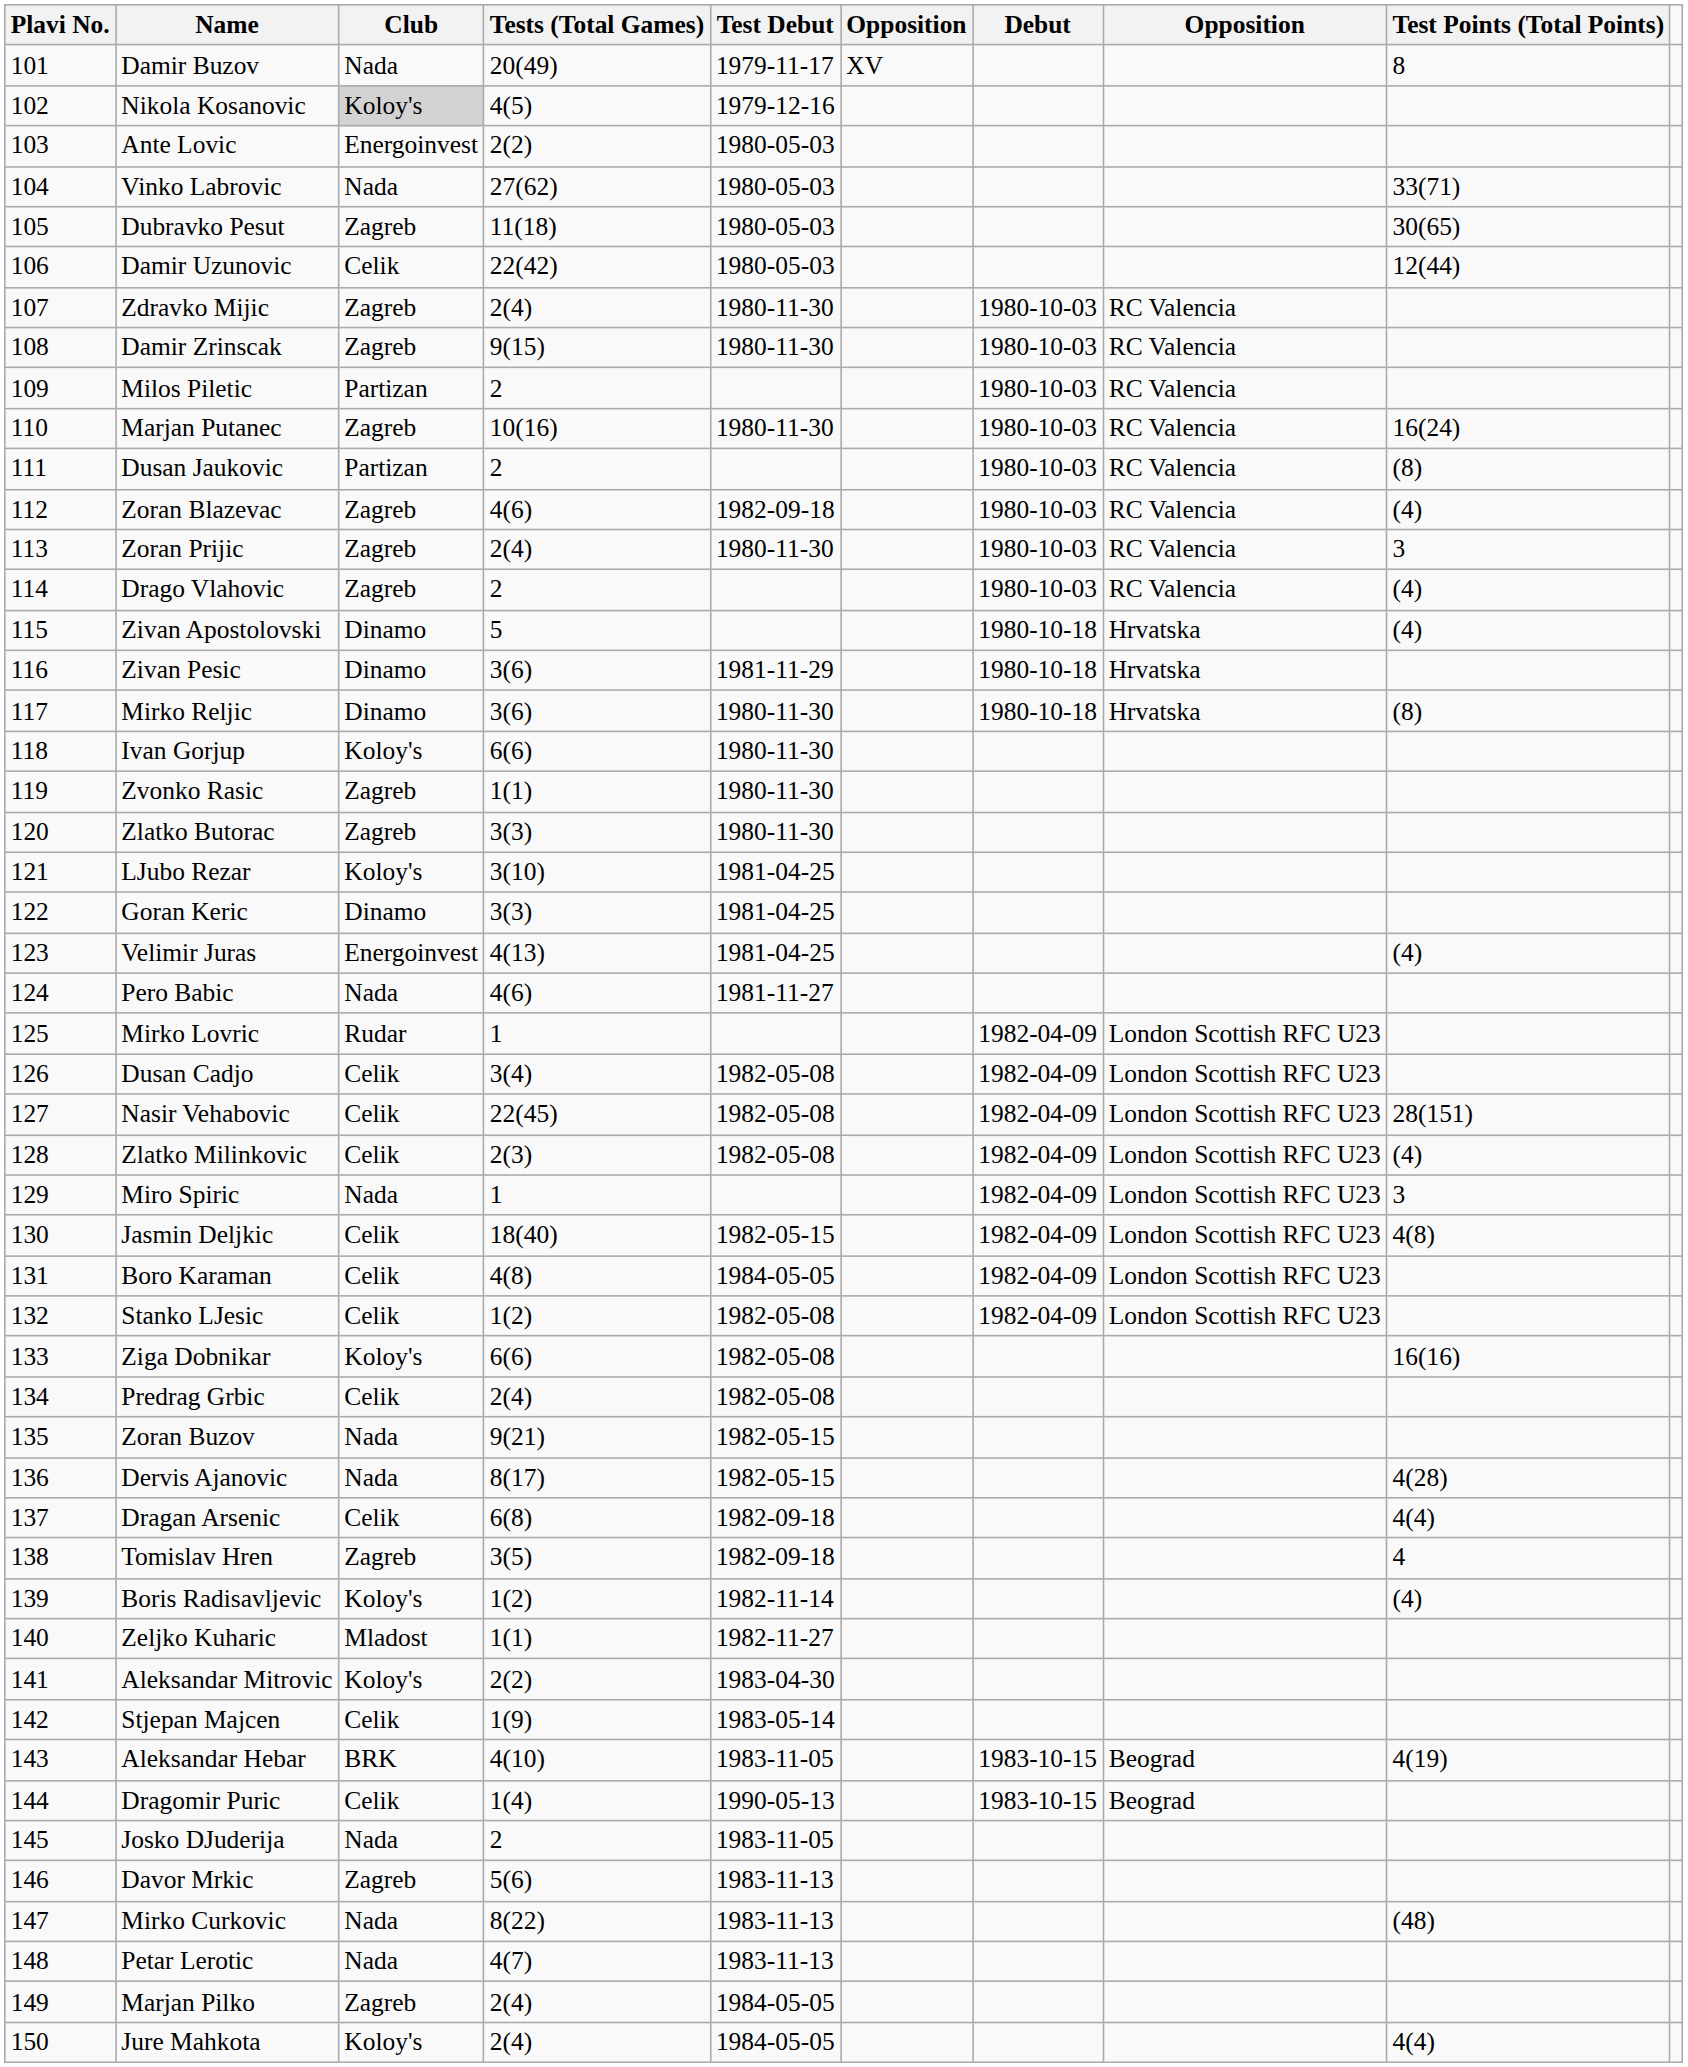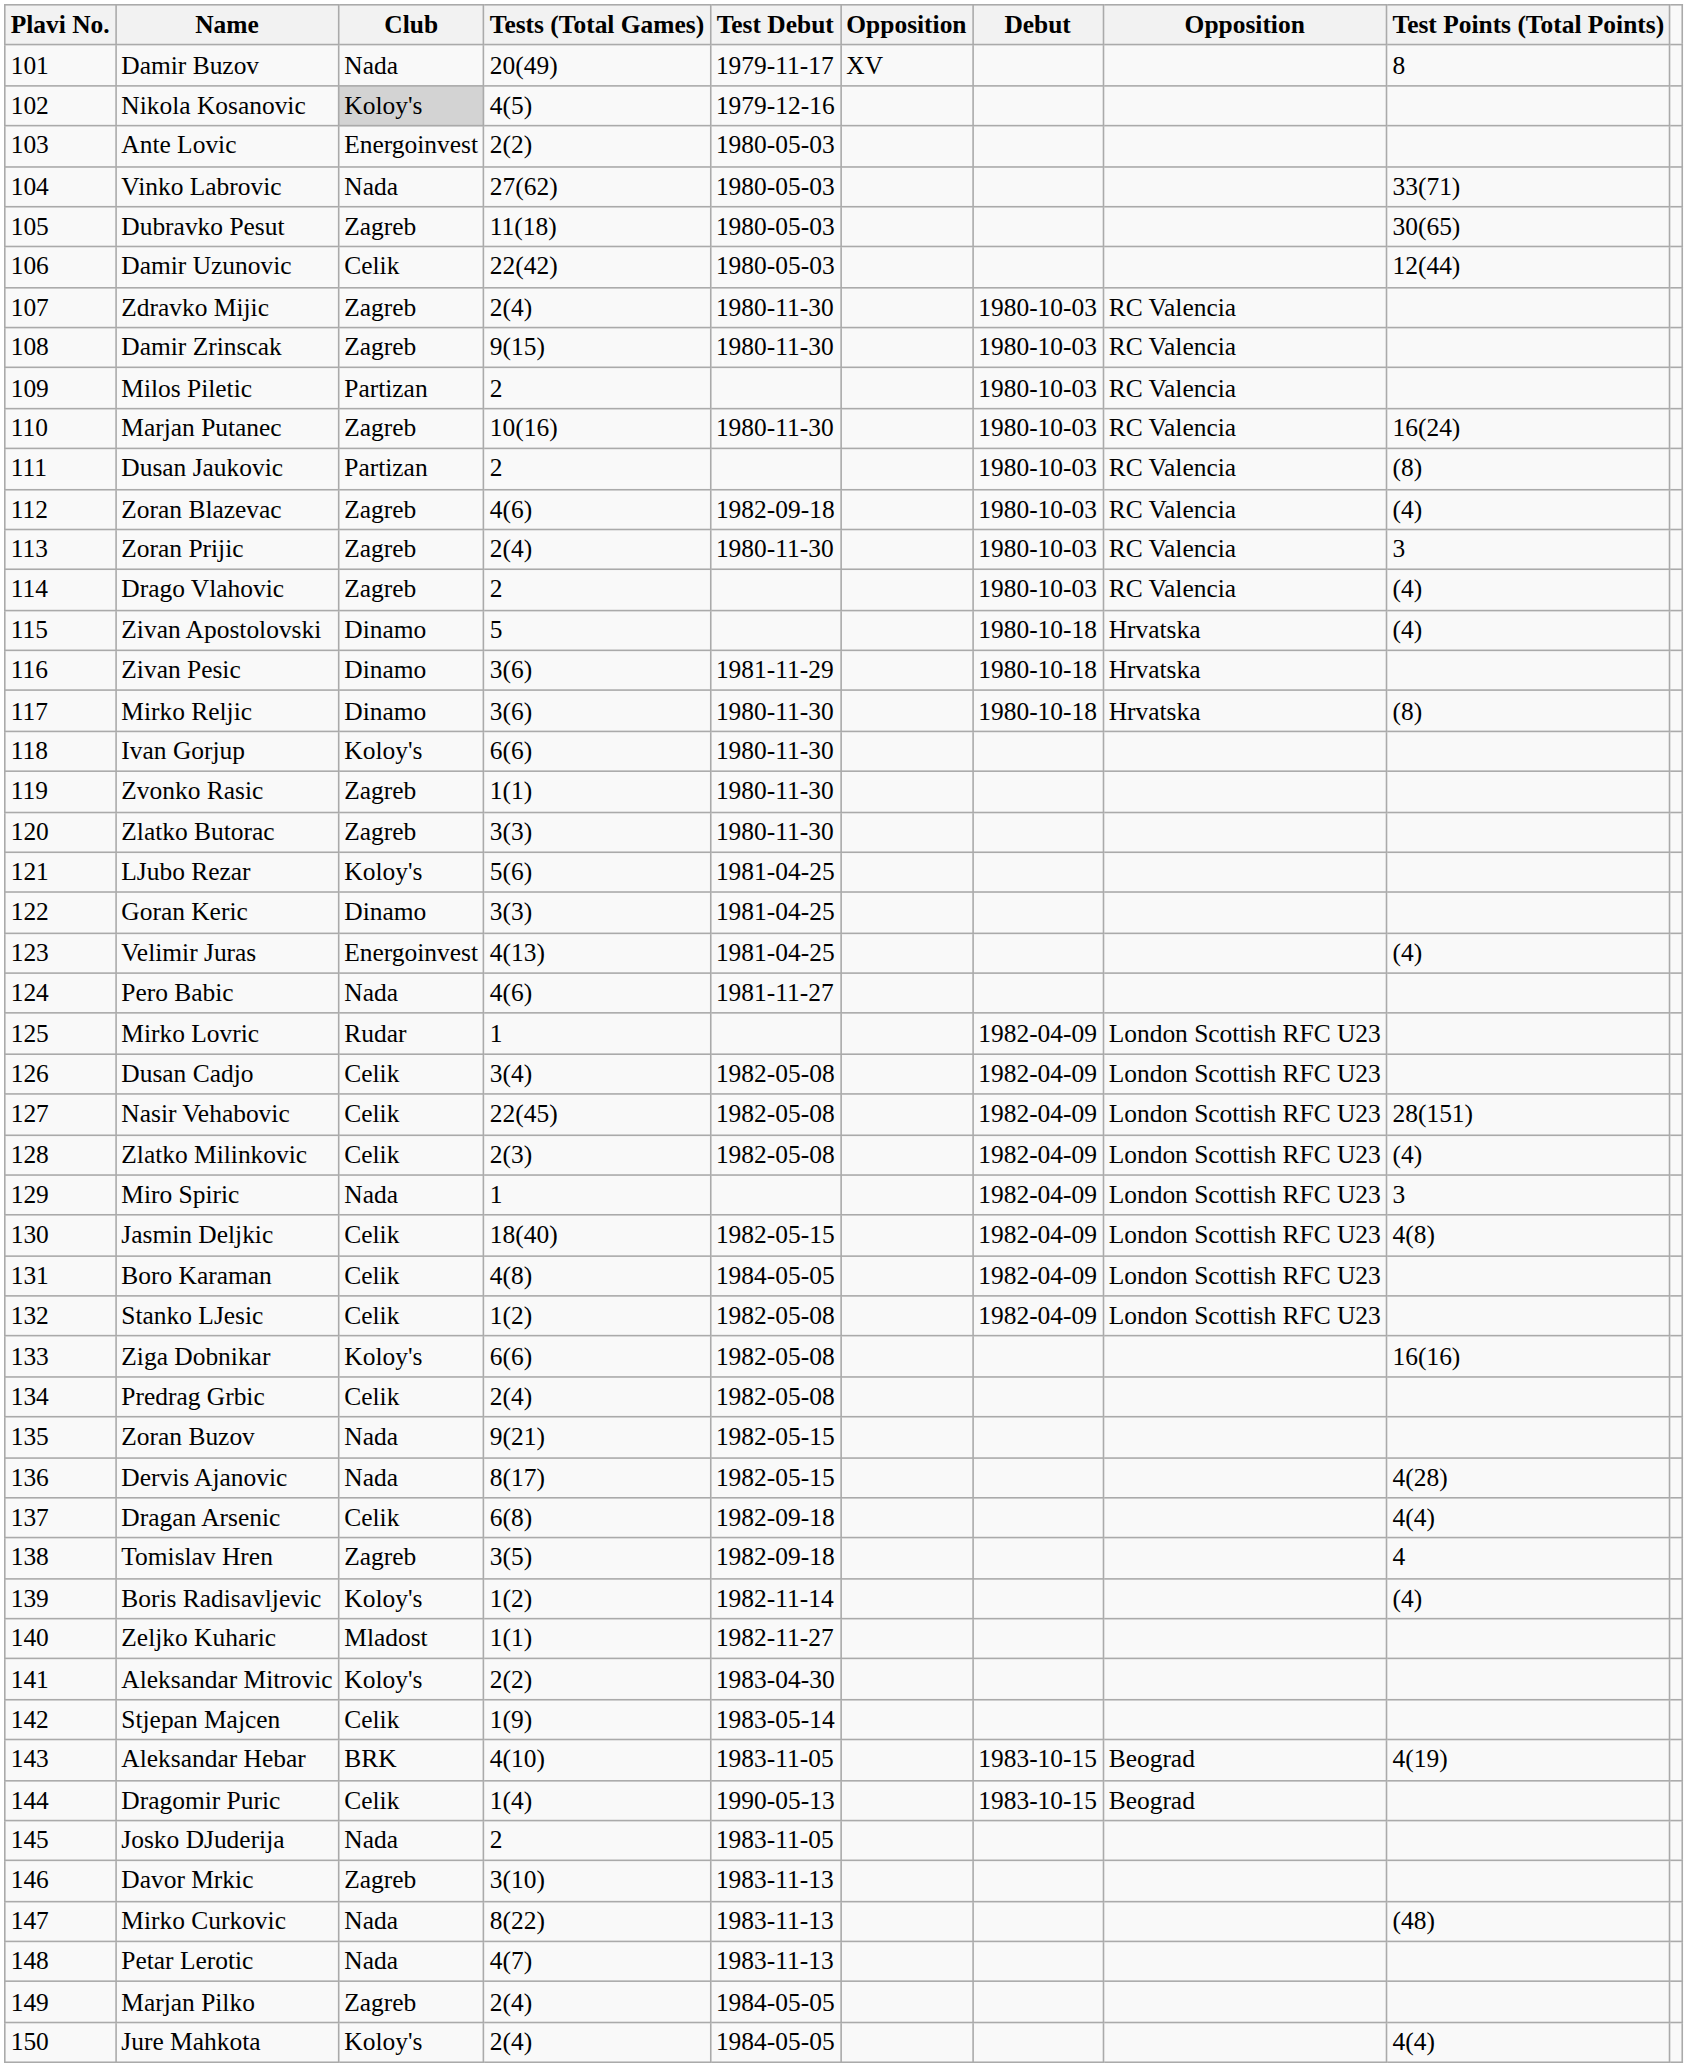 <table class="wikitable">
 <tr align="left">
 <th>Plavi No.</th>
 <th>Name</th>
 <th>Club</th>
 <th>Tests (Total Games)</th>
 <th>Test Debut</th>
 <th>Opposition</th>
 <th>Debut</th>
 <th>Opposition</th>
 <th>Test Points (Total Points)</th>
 </tr>
 <tr>
 <td>101</td>
 <td>Damir Buzov</td>
 <td>Nada</td>
 <td>20(49)</td>
 <td>1979-11-17</td>
 <td>XV</td>
 <td></td>
 <td></td>
 <td>8</td>
 <td></td>
 </tr>
 <tr>
 <td>102</td>
 <td>Nikola Kosanovic</td>
 <td style="background: lightgrey;">Koloy's</td>
 <td>4(5)</td>
 <td>1979-12-16</td>
 <td></td>
 <td></td>
 <td></td>
 <td></td>
 <td></td>
 </tr>
 <tr>
 <td>103</td>
 <td>Ante Lovic</td>
 <td>Energoinvest</td>
 <td>2(2)</td>
 <td>1980-05-03</td>
 <td></td>
 <td></td>
 <td></td>
 <td></td>
 <td></td>
 </tr>
 <tr>
 <td>104</td>
 <td>Vinko Labrovic</td>
 <td>Nada</td>
 <td>27(62)</td>
 <td>1980-05-03</td>
 <td></td>
 <td></td>
 <td></td>
 <td>33(71)</td>
 <td></td>
 </tr>
 <tr>
 <td>105</td>
 <td>Dubravko Pesut</td>
 <td>Zagreb</td>
 <td>11(18)</td>
 <td>1980-05-03</td>
 <td></td>
 <td></td>
 <td></td>
 <td>30(65)</td>
 <td></td>
 </tr>
 <tr>
 <td>106</td>
 <td>Damir Uzunovic</td>
 <td>Celik</td>
 <td>22(42)</td>
 <td>1980-05-03</td>
 <td></td>
 <td></td>
 <td></td>
 <td>12(44)</td>
 <td></td>
 </tr>
 <tr>
 <td>107</td>
 <td>Zdravko Mijic</td>
 <td>Zagreb</td>
 <td>2(4)</td>
 <td>1980-11-30</td>
 <td></td>
 <td>1980-10-03</td>
 <td>RC Valencia</td>
 <td></td>
 <td></td>
 </tr>
 <tr>
 <td>108</td>
 <td>Damir Zrinscak</td>
 <td>Zagreb</td>
 <td>9(15)</td>
 <td>1980-11-30</td>
 <td></td>
 <td>1980-10-03</td>
 <td>RC Valencia</td>
 <td></td>
 <td></td>
 </tr>
 <tr>
 <td>109</td>
 <td>Milos Piletic</td>
 <td>Partizan</td>
 <td>2</td>
 <td></td>
 <td></td>
 <td>1980-10-03</td>
 <td>RC Valencia</td>
 <td></td>
 <td></td>
 </tr>
 <tr>
 <td>110</td>
 <td>Marjan Putanec</td>
 <td>Zagreb</td>
 <td>10(16)</td>
 <td>1980-11-30</td>
 <td></td>
 <td>1980-10-03</td>
 <td>RC Valencia</td>
 <td>16(24)</td>
 <td></td>
 </tr>
 <tr>
 <td>111</td>
 <td>Dusan Jaukovic</td>
 <td>Partizan</td>
 <td>2</td>
 <td></td>
 <td></td>
 <td>1980-10-03</td>
 <td>RC Valencia</td>
 <td>(8)</td>
 <td></td>
 </tr>
 <tr>
 <td>112</td>
 <td>Zoran Blazevac</td>
 <td>Zagreb</td>
 <td>4(6)</td>
 <td>1982-09-18</td>
 <td></td>
 <td>1980-10-03</td>
 <td>RC Valencia</td>
 <td>(4)</td>
 <td></td>
 </tr>
 <tr>
 <td>113</td>
 <td>Zoran Prijic</td>
 <td>Zagreb</td>
 <td>2(4)</td>
 <td>1980-11-30</td>
 <td></td>
 <td>1980-10-03</td>
 <td>RC Valencia</td>
 <td>3</td>
 <td></td>
 </tr>
 <tr>
 <td>114</td>
 <td>Drago Vlahovic</td>
 <td>Zagreb</td>
 <td>2</td>
 <td></td>
 <td></td>
 <td>1980-10-03</td>
 <td>RC Valencia</td>
 <td>(4)</td>
 <td></td>
 </tr>
 <tr>
 <td>115</td>
 <td>Zivan Apostolovski</td>
 <td>Dinamo</td>
 <td>5</td>
 <td></td>
 <td></td>
 <td>1980-10-18</td>
 <td>Hrvatska</td>
 <td>(4)</td>
 <td></td>
 </tr>
 <tr>
 <td>116</td>
 <td>Zivan Pesic</td>
 <td>Dinamo</td>
 <td>3(6)</td>
 <td>1981-11-29</td>
 <td></td>
 <td>1980-10-18</td>
 <td>Hrvatska</td>
 <td></td>
 <td></td>
 </tr>
 <tr>
 <td>117</td>
 <td>Mirko Reljic</td>
 <td>Dinamo</td>
 <td>3(6)</td>
 <td>1980-11-30</td>
 <td></td>
 <td>1980-10-18</td>
 <td>Hrvatska</td>
 <td>(8)</td>
 <td></td>
 </tr>
 <tr>
 <td>118</td>
 <td>Ivan Gorjup</td>
 <td>Koloy's</td>
 <td>6(6)</td>
 <td>1980-11-30</td>
 <td></td>
 <td></td>
 <td></td>
 <td></td>
 <td></td>
 </tr>
 <tr>
 <td>119</td>
 <td>Zvonko Rasic</td>
 <td>Zagreb</td>
 <td>1(1)</td>
 <td>1980-11-30</td>
 <td></td>
 <td></td>
 <td></td>
 <td></td>
 <td></td>
 </tr>
 <tr>
 <td>120</td>
 <td>Zlatko Butorac</td>
 <td>Zagreb</td>
 <td>3(3)</td>
 <td>1980-11-30</td>
 <td></td>
 <td></td>
 <td></td>
 <td></td>
 <td></td>
 </tr>
 <tr>
 <td>121</td>
 <td>LJubo Rezar</td>
 <td>Koloy's</td>
-<td>3(10)</td>
+<td>5(6)</td>
 <td>1981-04-25</td>
 <td></td>
 <td></td>
 <td></td>
 <td></td>
 <td></td>
 </tr>
 <tr>
 <td>122</td>
 <td>Goran Keric</td>
 <td>Dinamo</td>
 <td>3(3)</td>
 <td>1981-04-25</td>
 <td></td>
 <td></td>
 <td></td>
 <td></td>
 <td></td>
 </tr>
 <tr>
 <td>123</td>
 <td>Velimir Juras</td>
 <td>Energoinvest</td>
 <td>4(13)</td>
 <td>1981-04-25</td>
 <td></td>
 <td></td>
 <td></td>
 <td>(4)</td>
 <td></td>
 </tr>
 <tr>
 <td>124</td>
 <td>Pero Babic</td>
 <td>Nada</td>
 <td>4(6)</td>
 <td>1981-11-27</td>
 <td></td>
 <td></td>
 <td></td>
 <td></td>
 <td></td>
 </tr>
 <tr>
 <td>125</td>
 <td>Mirko Lovric</td>
 <td>Rudar</td>
 <td>1</td>
 <td></td>
 <td></td>
 <td>1982-04-09</td>
 <td>London Scottish RFC U23</td>
 <td></td>
 <td></td>
 </tr>
 <tr>
 <td>126</td>
 <td>Dusan Cadjo</td>
 <td>Celik</td>
 <td>3(4)</td>
 <td>1982-05-08</td>
 <td></td>
 <td>1982-04-09</td>
 <td>London Scottish RFC U23</td>
 <td></td>
 <td></td>
 </tr>
 <tr>
 <td>127</td>
 <td>Nasir Vehabovic</td>
 <td>Celik</td>
 <td>22(45)</td>
 <td>1982-05-08</td>
 <td></td>
 <td>1982-04-09</td>
 <td>London Scottish RFC U23</td>
 <td>28(151)</td>
 <td></td>
 </tr>
 <tr>
 <td>128</td>
 <td>Zlatko Milinkovic</td>
 <td>Celik</td>
 <td>2(3)</td>
 <td>1982-05-08</td>
 <td></td>
 <td>1982-04-09</td>
 <td>London Scottish RFC U23</td>
 <td>(4)</td>
 <td></td>
 </tr>
 <tr>
 <td>129</td>
 <td>Miro Spiric</td>
 <td>Nada</td>
 <td>1</td>
 <td></td>
 <td></td>
 <td>1982-04-09</td>
 <td>London Scottish RFC U23</td>
 <td>3</td>
 <td></td>
 </tr>
 <tr>
 <td>130</td>
 <td>Jasmin Deljkic</td>
 <td>Celik</td>
 <td>18(40)</td>
 <td>1982-05-15</td>
 <td></td>
 <td>1982-04-09</td>
 <td>London Scottish RFC U23</td>
 <td>4(8)</td>
 <td></td>
 </tr>
 <tr>
 <td>131</td>
 <td>Boro Karaman</td>
 <td>Celik</td>
 <td>4(8)</td>
 <td>1984-05-05</td>
 <td></td>
 <td>1982-04-09</td>
 <td>London Scottish RFC U23</td>
 <td></td>
 <td></td>
 </tr>
 <tr>
 <td>132</td>
 <td>Stanko LJesic</td>
 <td>Celik</td>
 <td>1(2)</td>
 <td>1982-05-08</td>
 <td></td>
 <td>1982-04-09</td>
 <td>London Scottish RFC U23</td>
 <td></td>
 <td></td>
 </tr>
 <tr>
 <td>133</td>
 <td>Ziga Dobnikar</td>
 <td>Koloy's</td>
 <td>6(6)</td>
 <td>1982-05-08</td>
 <td></td>
 <td></td>
 <td></td>
 <td>16(16)</td>
 <td></td>
 </tr>
 <tr>
 <td>134</td>
 <td>Predrag Grbic</td>
 <td>Celik</td>
 <td>2(4)</td>
 <td>1982-05-08</td>
 <td></td>
 <td></td>
 <td></td>
 <td></td>
 <td></td>
 </tr>
 <tr>
 <td>135</td>
 <td>Zoran Buzov</td>
 <td>Nada</td>
 <td>9(21)</td>
 <td>1982-05-15</td>
 <td></td>
 <td></td>
 <td></td>
 <td></td>
 <td></td>
 </tr>
 <tr>
 <td>136</td>
 <td>Dervis Ajanovic</td>
 <td>Nada</td>
 <td>8(17)</td>
 <td>1982-05-15</td>
 <td></td>
 <td></td>
 <td></td>
 <td>4(28)</td>
 <td></td>
 </tr>
 <tr>
 <td>137</td>
 <td>Dragan Arsenic</td>
 <td>Celik</td>
 <td>6(8)</td>
 <td>1982-09-18</td>
 <td></td>
 <td></td>
 <td></td>
 <td>4(4)</td>
 <td></td>
 </tr>
 <tr>
 <td>138</td>
 <td>Tomislav Hren</td>
 <td>Zagreb</td>
 <td>3(5)</td>
 <td>1982-09-18</td>
 <td></td>
 <td></td>
 <td></td>
 <td>4</td>
 <td></td>
 </tr>
 <tr>
 <td>139</td>
 <td>Boris Radisavljevic</td>
 <td>Koloy's</td>
 <td>1(2)</td>
 <td>1982-11-14</td>
 <td></td>
 <td></td>
 <td></td>
 <td>(4)</td>
 <td></td>
 </tr>
 <tr>
 <td>140</td>
 <td>Zeljko Kuharic</td>
 <td>Mladost</td>
 <td>1(1)</td>
 <td>1982-11-27</td>
 <td></td>
 <td></td>
 <td></td>
 <td></td>
 <td></td>
 </tr>
 <tr>
 <td>141</td>
 <td>Aleksandar Mitrovic</td>
 <td>Koloy's</td>
 <td>2(2)</td>
 <td>1983-04-30</td>
 <td></td>
 <td></td>
 <td></td>
 <td></td>
 <td></td>
 </tr>
 <tr>
 <td>142</td>
 <td>Stjepan Majcen</td>
 <td>Celik</td>
 <td>1(9)</td>
 <td>1983-05-14</td>
 <td></td>
 <td></td>
 <td></td>
 <td></td>
 <td></td>
 </tr>
 <tr>
 <td>143</td>
 <td>Aleksandar Hebar</td>
 <td>BRK</td>
 <td>4(10)</td>
 <td>1983-11-05</td>
 <td></td>
 <td>1983-10-15</td>
 <td>Beograd</td>
 <td>4(19)</td>
 <td></td>
 </tr>
 <tr>
 <td>144</td>
 <td>Dragomir Puric</td>
 <td>Celik</td>
 <td>1(4)</td>
 <td>1990-05-13</td>
 <td></td>
 <td>1983-10-15</td>
 <td>Beograd</td>
 <td></td>
 <td></td>
 </tr>
 <tr>
 <td>145</td>
 <td>Josko DJuderija</td>
 <td>Nada</td>
 <td>2</td>
 <td>1983-11-05</td>
 <td></td>
 <td></td>
 <td></td>
 <td></td>
 </tr>
 <tr>
 <td>146</td>
 <td>Davor Mrkic</td>
 <td>Zagreb</td>
-<td>5(6)</td>
+<td>3(10)</td>
 <td>1983-11-13</td>
 <td></td>
 <td></td>
 <td></td>
 <td></td>
 <td></td>
 </tr>
 <tr>
 <td>147</td>
 <td>Mirko Curkovic</td>
 <td>Nada</td>
 <td>8(22)</td>
 <td>1983-11-13</td>
 <td></td>
 <td></td>
 <td></td>
 <td>(48)</td>
 <td></td>
 </tr>
 <tr>
 <td>148</td>
 <td>Petar Lerotic</td>
 <td>Nada</td>
 <td>4(7)</td>
 <td>1983-11-13</td>
 <td></td>
 <td></td>
 <td></td>
 <td></td>
 <td></td>
 </tr>
 <tr>
 <td>149</td>
 <td>Marjan Pilko</td>
 <td>Zagreb</td>
 <td>2(4)</td>
 <td>1984-05-05</td>
 <td></td>
 <td></td>
 <td></td>
 <td></td>
 <td></td>
 </tr>
 <tr>
 <td>150</td>
 <td>Jure Mahkota</td>
 <td>Koloy's</td>
 <td>2(4)</td>
 <td>1984-05-05</td>
 <td></td>
 <td></td>
 <td></td>
 <td>4(4)</td>
 <td></td>
 </tr>
 </table>
